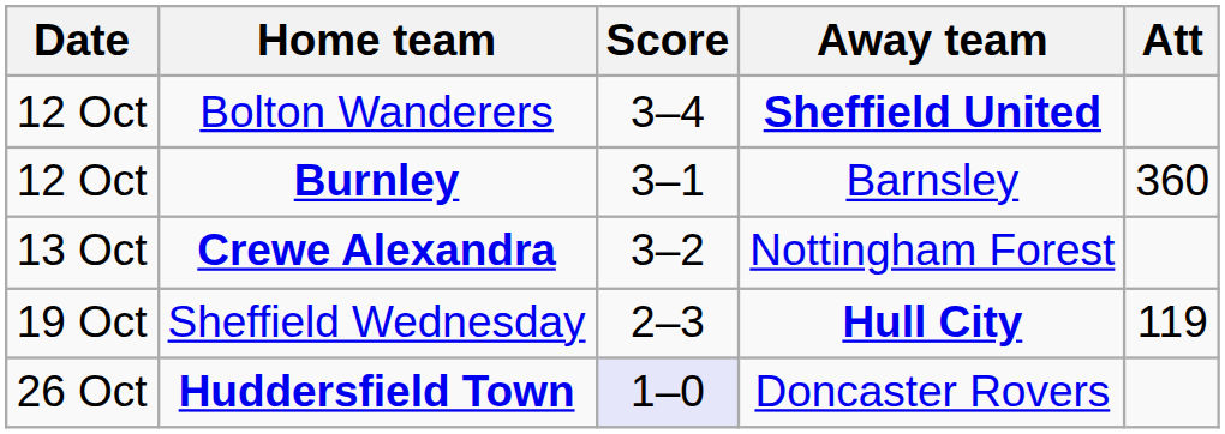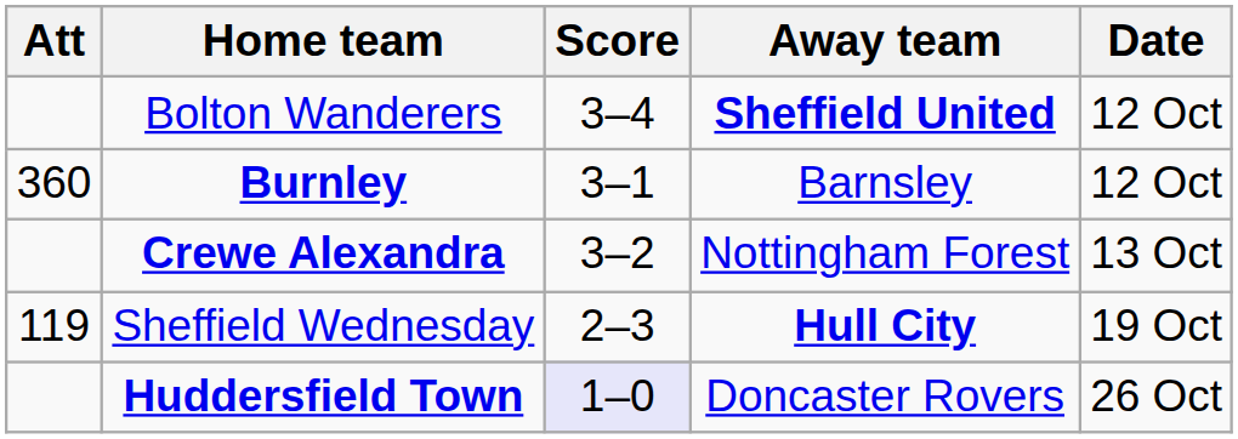 <table class="wikitable" style="text-align:center">
 <tr>
-<th>Date</th>
+<th>Att</th>
 <th>Home team</th>
 <th>Score</th>
 <th>Away team</th>
-<th>Att</th>
+<th>Date</th>
 </tr>
 <tr>
-<td>12 Oct</td>
+<td></td>
 <td><a href='#'>Bolton Wanderers</a></td>
 <td>3–4</td>
 <td><strong><a href='#'>Sheffield United</a></strong></td>
-<td></td>
+<td>12 Oct</td>
 </tr>
 <tr>
-<td>12 Oct</td>
+<td>360</td>
 <td><strong><a href='#'>Burnley</a></strong></td>
 <td>3–1</td>
 <td><a href='#'>Barnsley</a></td>
-<td>360</td>
+<td>12 Oct</td>
 </tr>
 <tr>
-<td>13 Oct</td>
+<td></td>
 <td><strong><a href='#'>Crewe Alexandra</a></strong></td>
 <td>3–2</td>
 <td><a href='#'>Nottingham Forest</a></td>
-<td></td>
+<td>13 Oct</td>
 </tr>
 <tr>
-<td>19 Oct</td>
+<td>119</td>
 <td><a href='#'>Sheffield Wednesday</a></td>
 <td>2–3</td>
 <td><strong><a href='#'>Hull City</a></strong></td>
-<td>119</td>
+<td>19 Oct</td>
 </tr>
 <tr>
-<td>26 Oct</td>
+<td></td>
 <td><strong><a href='#'>Huddersfield Town</a></strong></td>
 <td style="background: lavender;">1–0</td>
 <td><a href='#'>Doncaster Rovers</a></td>
-<td></td>
+<td>26 Oct</td>
 </tr>
 </table>
